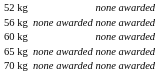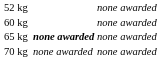 <table>
 <tr>
 <td>52 kg</td>
 <td></td>
 <td></td>
-<td><em>none awarded</em></td>
-</tr>
-<tr>
-<td>56 kg</td>
-<td></td>
-<td><em>none awarded</em></td>
 <td><em>none awarded</em></td>
 </tr>
 <tr>
 <td>60 kg</td>
 <td></td>
 <td></td>
 <td><em>none awarded</em></td>
 </tr>
 <tr>
 <td>65 kg</td>
 <td></td>
-<td><em>none awarded</em></td>
+<td><strong><em>none awarded</em></strong></td>
 <td><em>none awarded</em></td>
 </tr>
 <tr>
 <td>70 kg</td>
 <td></td>
 <td><em>none awarded</em></td>
 <td><em>none awarded</em></td>
 </tr>
 <tr>
 </tr>
 </table>
